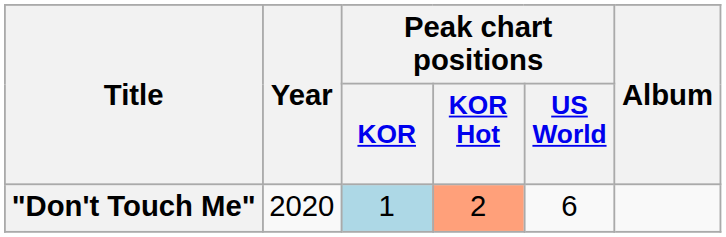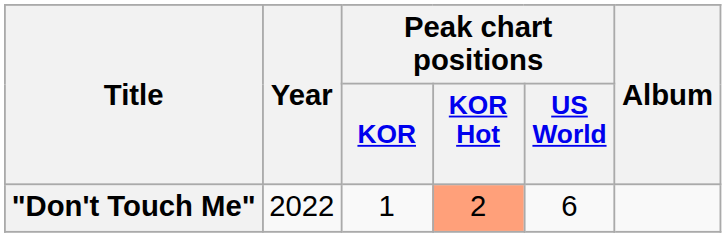 <table class="wikitable plainrowheaders" style="text-align:center;">
 <tr>
 <th scope="col" rowspan="2">Title</th>
 <th scope="col" rowspan="2">Year</th>
 <th scope="col" colspan="3">Peak chart positions</th>
 <th scope="col" rowspan="2">Album</th>
 </tr>
 <tr>
 <th scope="col" style="width:3em;font-size:90%;"><a href='#'>KOR</a><br></th>
 <th scope="col" style="width:3em;font-size:90%;"><a href='#'>KOR<br>Hot</a><br><br></th>
 <th scope="col" style="width:3em;font-size:90%;"><a href='#'>US World</a><br><br></th>
 </tr>
 <tr>
 <th scope="row">"Don't Touch Me"</th>
-<td>2020</td>
-<td style="background: lightblue;">1</td>
+<td>2022</td>
+<td>1</td>
 <td style="background: lightsalmon;">2</td>
 <td>6</td>
 <td></td>
 </tr>
 </table>
